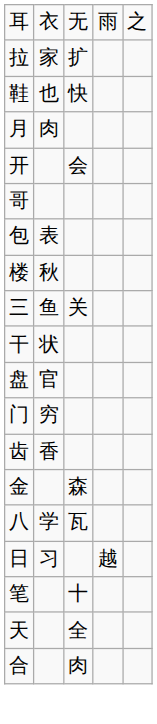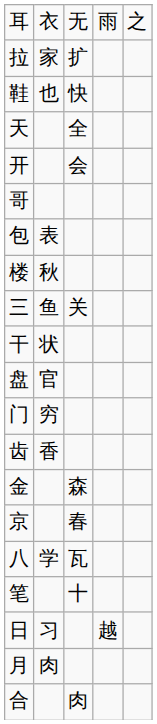 <table class="wikitable">
 <tr>
 <td>耳 </td>
 <td>衣 </td>
 <td>无 </td>
 <td>雨 </td>
 <td>之 </td>
 </tr>
 <tr>
 <td>拉 </td>
 <td>家 </td>
 <td>扩 </td>
 <td></td>
 <td></td>
 </tr>
 <tr>
 <td>鞋 </td>
 <td>也 </td>
 <td>快 </td>
 <td></td>
 <td></td>
 </tr>
 <tr>
-<td>月 </td>
-<td>肉 </td>
+<td>天 </td>
 <td></td>
+<td>全 </td>
 <td></td>
 <td></td>
 </tr>
 <tr>
 <td>开 </td>
 <td></td>
 <td>会 </td>
 <td></td>
 <td></td>
 </tr>
 <tr>
 <td>哥 </td>
 <td></td>
 <td></td>
 <td></td>
 <td></td>
 </tr>
 <tr>
 <td>包 </td>
 <td>表 </td>
 <td></td>
 <td></td>
 <td></td>
 </tr>
 <tr>
 <td>楼 </td>
 <td>秋 </td>
 <td></td>
 <td></td>
 <td></td>
 </tr>
 <tr>
 <td>三 </td>
 <td>鱼 </td>
 <td>关 </td>
 <td></td>
 <td></td>
 </tr>
 <tr>
 <td>干 </td>
 <td>状 </td>
 <td></td>
 <td></td>
 <td></td>
 </tr>
 <tr>
 <td>盘 </td>
 <td>官 </td>
 <td></td>
 <td></td>
 <td></td>
 </tr>
 <tr>
 <td>门 </td>
 <td>穷 </td>
 <td></td>
 <td></td>
 <td></td>
 </tr>
 <tr>
 <td>齿 </td>
 <td>香 </td>
 <td></td>
 <td></td>
 <td></td>
 </tr>
 <tr>
 <td>金 </td>
 <td></td>
 <td>森 </td>
 <td></td>
 <td></td>
 </tr>
 <tr>
+<td>京 </td>
+<td></td>
+<td>春 </td>
+<td></td>
+<td></td>
+</tr>
+<tr>
 <td>八 </td>
 <td>学 </td>
 <td>瓦 </td>
+<td></td>
+<td></td>
+</tr>
+<tr>
+<td>笔 </td>
+<td></td>
+<td>十 </td>
 <td></td>
 <td></td>
 </tr>
 <tr>
 <td>日 </td>
 <td>习 </td>
 <td></td>
 <td>越 </td>
 <td></td>
 </tr>
 <tr>
-<td>笔 </td>
+<td>月 </td>
+<td>肉 </td>
 <td></td>
-<td>十 </td>
-<td></td>
-<td></td>
-</tr>
-<tr>
-<td>天 </td>
-<td></td>
-<td>全 </td>
 <td></td>
 <td></td>
 </tr>
 <tr>
 <td>合 </td>
 <td></td>
 <td>肉 </td>
 <td></td>
 <td></td>
 </tr>
 </table>
